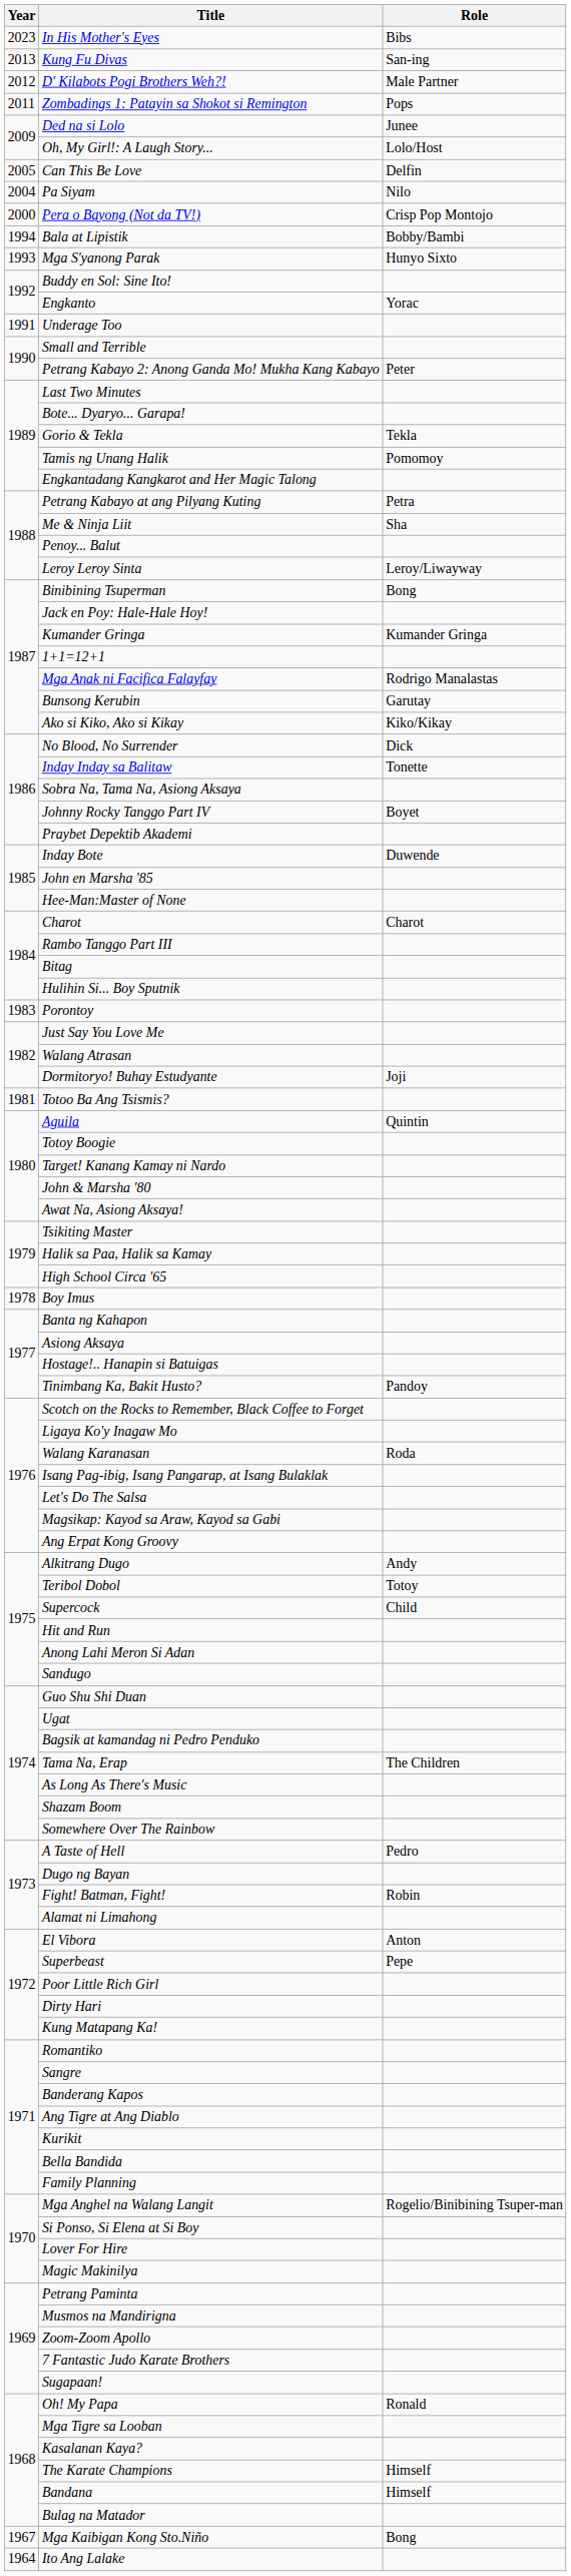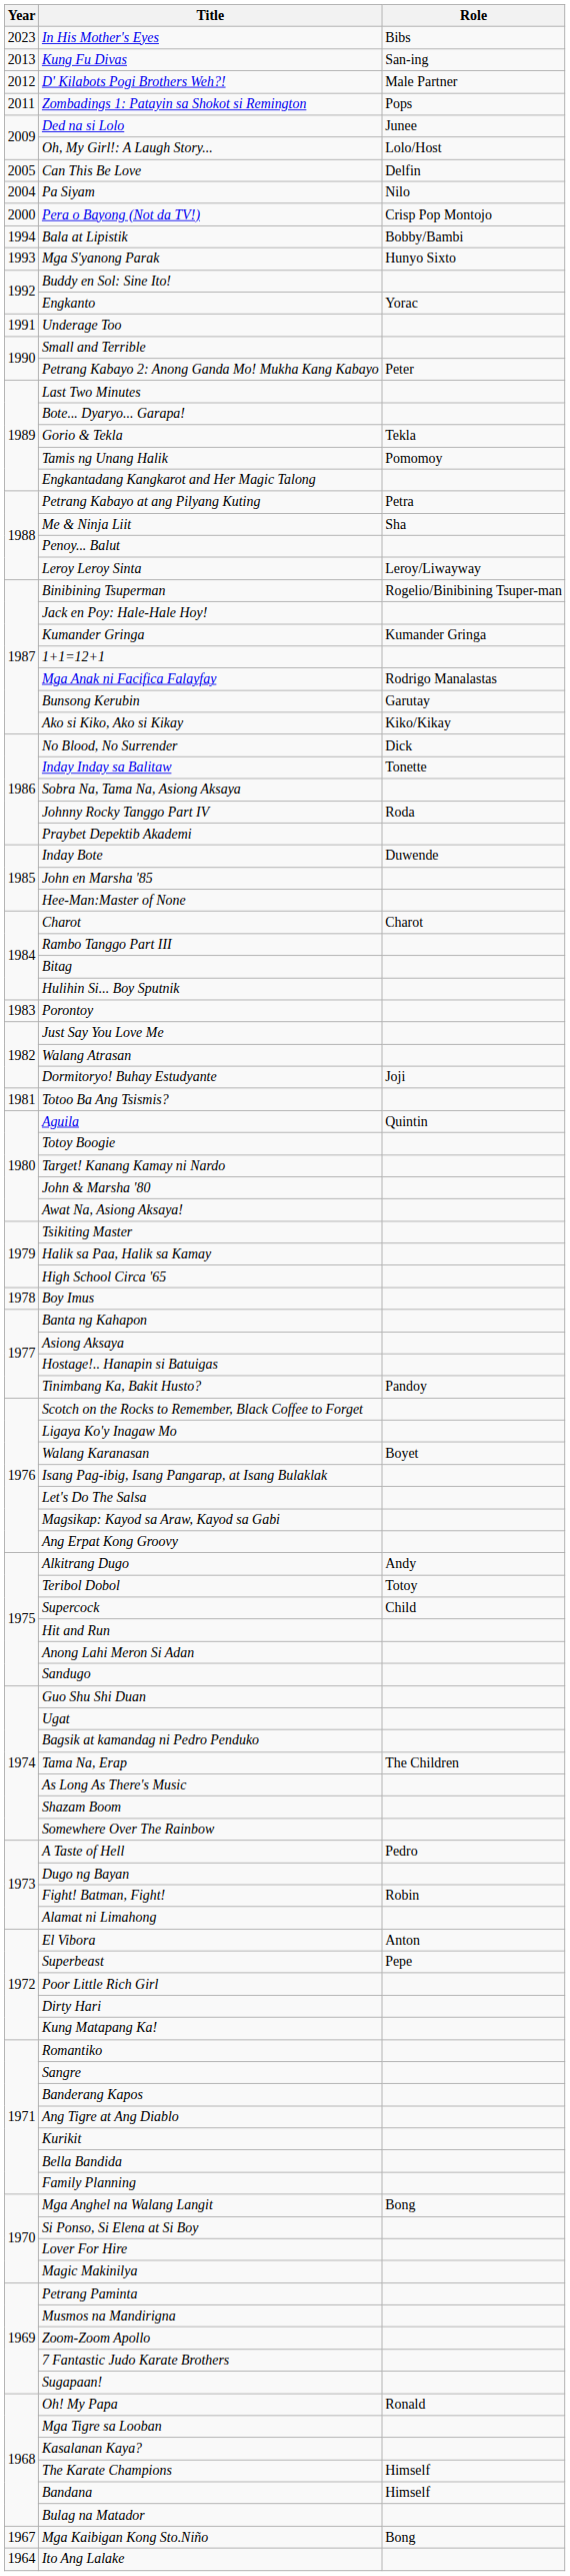 <table class="wikitable sortable">
 <tr>
 <th>Year</th>
 <th>Title</th>
 <th>Role</th>
 </tr>
 <tr>
 <td>2023</td>
 <td><em><a href='#'>In His Mother's Eyes</a></em></td>
 <td>Bibs</td>
 </tr>
 <tr>
 <td>2013</td>
 <td><em><a href='#'>Kung Fu Divas</a></em></td>
 <td>San-ing</td>
 </tr>
 <tr>
 <td>2012</td>
 <td><em><a href='#'>D' Kilabots Pogi Brothers Weh?!</a></em></td>
 <td>Male Partner</td>
 </tr>
 <tr>
 <td>2011</td>
 <td><em><a href='#'>Zombadings 1: Patayin sa Shokot si Remington</a></em></td>
 <td>Pops</td>
 </tr>
 <tr>
 <td rowspan="2">2009</td>
 <td><em><a href='#'>Ded na si Lolo</a></em></td>
 <td>Junee</td>
 </tr>
 <tr>
 <td><em>Oh, My Girl!: A Laugh Story...</em></td>
 <td>Lolo/Host</td>
 </tr>
 <tr>
 <td>2005</td>
 <td><em>Can This Be Love</em></td>
 <td>Delfin</td>
 </tr>
 <tr>
 <td>2004</td>
 <td><em>Pa Siyam</em></td>
 <td>Nilo</td>
 </tr>
 <tr>
 <td>2000</td>
 <td><em><a href='#'>Pera o Bayong (Not da TV!)</a></em></td>
 <td>Crisp Pop Montojo</td>
 </tr>
 <tr>
 <td>1994</td>
 <td><em>Bala at Lipistik</em></td>
 <td>Bobby/Bambi</td>
 </tr>
 <tr>
 <td>1993</td>
 <td><em>Mga S'yanong Parak</em></td>
 <td>Hunyo Sixto</td>
 </tr>
 <tr>
 <td rowspan="2">1992</td>
 <td><em>Buddy en Sol: Sine Ito!</em></td>
 <td></td>
 </tr>
 <tr>
 <td><em>Engkanto</em></td>
 <td>Yorac</td>
 </tr>
 <tr>
 <td>1991</td>
 <td><em>Underage Too</em></td>
 <td></td>
 </tr>
 <tr>
 <td rowspan="2">1990</td>
 <td><em>Small and Terrible</em></td>
 <td></td>
 </tr>
 <tr>
 <td><em>Petrang Kabayo 2: Anong Ganda Mo! Mukha Kang Kabayo</em></td>
 <td>Peter</td>
 </tr>
 <tr>
 <td rowspan="5">1989</td>
 <td><em>Last Two Minutes</em></td>
 <td></td>
 </tr>
 <tr>
 <td><em>Bote... Dyaryo... Garapa!</em></td>
 <td></td>
 </tr>
 <tr>
 <td><em>Gorio & Tekla</em></td>
 <td>Tekla</td>
 </tr>
 <tr>
 <td><em>Tamis ng Unang Halik</em></td>
 <td>Pomomoy</td>
 </tr>
 <tr>
 <td><em>Engkantadang Kangkarot and Her Magic Talong</em></td>
 <td></td>
 </tr>
 <tr>
 <td rowspan="4">1988</td>
 <td><em>Petrang Kabayo at ang Pilyang Kuting</em></td>
 <td>Petra</td>
 </tr>
 <tr>
 <td><em>Me & Ninja Liit</em></td>
 <td>Sha</td>
 </tr>
 <tr>
 <td><em>Penoy... Balut</em></td>
 <td></td>
 </tr>
 <tr>
 <td><em>Leroy Leroy Sinta</em></td>
 <td>Leroy/Liwayway</td>
 </tr>
 <tr>
 <td rowspan="7">1987</td>
 <td><em>Binibining Tsuperman</em></td>
-<td>Bong</td>
+<td>Rogelio/Binibining Tsuper-man</td>
 </tr>
 <tr>
 <td><em>Jack en Poy: Hale-Hale Hoy!</em></td>
 <td></td>
 </tr>
 <tr>
 <td><em>Kumander Gringa</em></td>
 <td>Kumander Gringa</td>
 </tr>
 <tr>
 <td><em>1+1=12+1</em></td>
 <td></td>
 </tr>
 <tr>
 <td><em><a href='#'>Mga Anak ni Facifica Falayfay</a></em></td>
 <td>Rodrigo Manalastas</td>
 </tr>
 <tr>
 <td><em>Bunsong Kerubin</em></td>
 <td>Garutay</td>
 </tr>
 <tr>
 <td><em>Ako si Kiko, Ako si Kikay</em></td>
 <td>Kiko/Kikay</td>
 </tr>
 <tr>
 <td rowspan="5">1986</td>
 <td><em>No Blood, No Surrender</em></td>
 <td>Dick</td>
 </tr>
 <tr>
 <td><em><a href='#'>Inday Inday sa Balitaw</a></em></td>
 <td>Tonette</td>
 </tr>
 <tr>
 <td><em>Sobra Na, Tama Na, Asiong Aksaya</em></td>
 <td></td>
 </tr>
 <tr>
 <td><em>Johnny Rocky Tanggo Part IV</em></td>
-<td>Boyet</td>
+<td>Roda</td>
 </tr>
 <tr>
 <td><em>Praybet Depektib Akademi</em></td>
 <td></td>
 </tr>
 <tr>
 <td rowspan="3">1985</td>
 <td><em>Inday Bote</em></td>
 <td>Duwende</td>
 </tr>
 <tr>
 <td><em>John en Marsha '85</em></td>
 <td></td>
 </tr>
 <tr>
 <td><em>Hee-Man:Master of None</em></td>
 <td></td>
 </tr>
 <tr>
 <td rowspan="4">1984</td>
 <td><em>Charot</em></td>
 <td>Charot</td>
 </tr>
 <tr>
 <td><em>Rambo Tanggo Part III</em></td>
 <td></td>
 </tr>
 <tr>
 <td><em>Bitag</em></td>
 <td></td>
 </tr>
 <tr>
 <td><em>Hulihin Si... Boy Sputnik</em></td>
 <td></td>
 </tr>
 <tr>
 <td>1983</td>
 <td><em>Porontoy</em></td>
 <td></td>
 </tr>
 <tr>
 <td rowspan="3">1982</td>
 <td><em>Just Say You Love Me</em></td>
 <td></td>
 </tr>
 <tr>
 <td><em>Walang Atrasan</em></td>
 <td></td>
 </tr>
 <tr>
 <td><em>Dormitoryo! Buhay Estudyante</em></td>
 <td>Joji</td>
 </tr>
 <tr>
 <td>1981</td>
 <td><em>Totoo Ba Ang Tsismis?</em></td>
 <td></td>
 </tr>
 <tr>
 <td rowspan="5">1980</td>
 <td><em><a href='#'>Aguila</a></em></td>
 <td>Quintin</td>
 </tr>
 <tr>
 <td><em>Totoy Boogie</em></td>
 <td></td>
 </tr>
 <tr>
 <td><em>Target! Kanang Kamay ni Nardo</em></td>
 <td></td>
 </tr>
 <tr>
 <td><em>John & Marsha '80</em></td>
 <td></td>
 </tr>
 <tr>
 <td><em>Awat Na, Asiong Aksaya!</em></td>
 <td></td>
 </tr>
 <tr>
 <td rowspan="3">1979</td>
 <td><em>Tsikiting Master</em></td>
 <td></td>
 </tr>
 <tr>
 <td><em>Halik sa Paa, Halik sa Kamay</em></td>
 <td></td>
 </tr>
 <tr>
 <td><em>High School Circa '65</em></td>
 <td></td>
 </tr>
 <tr>
 <td>1978</td>
 <td><em>Boy Imus</em></td>
 <td></td>
 </tr>
 <tr>
 <td rowspan="4">1977</td>
 <td><em>Banta ng Kahapon</em></td>
 <td></td>
 </tr>
 <tr>
 <td><em>Asiong Aksaya</em></td>
 <td></td>
 </tr>
 <tr>
 <td><em>Hostage!.. Hanapin si Batuigas</em></td>
 <td></td>
 </tr>
 <tr>
 <td><em>Tinimbang Ka, Bakit Husto?</em></td>
 <td>Pandoy</td>
 </tr>
 <tr>
 <td rowspan="7">1976</td>
 <td><em>Scotch on the Rocks to Remember, Black Coffee to Forget</em></td>
 <td></td>
 </tr>
 <tr>
 <td><em>Ligaya Ko'y Inagaw Mo</em></td>
 <td></td>
 </tr>
 <tr>
 <td><em>Walang Karanasan</em></td>
-<td>Roda</td>
+<td>Boyet</td>
 </tr>
 <tr>
 <td><em>Isang Pag-ibig, Isang Pangarap, at Isang Bulaklak</em></td>
 <td></td>
 </tr>
 <tr>
 <td><em>Let's Do The Salsa</em></td>
 <td></td>
 </tr>
 <tr>
 <td><em>Magsikap: Kayod sa Araw, Kayod sa Gabi</em></td>
 <td></td>
 </tr>
 <tr>
 <td><em>Ang Erpat Kong Groovy</em></td>
 <td></td>
 </tr>
 <tr>
 <td rowspan="6">1975</td>
 <td><em>Alkitrang Dugo</em></td>
 <td>Andy</td>
 </tr>
 <tr>
 <td><em>Teribol Dobol</em></td>
 <td>Totoy</td>
 </tr>
 <tr>
 <td><em>Supercock</em></td>
 <td>Child</td>
 </tr>
 <tr>
 <td><em>Hit and Run</em></td>
 <td></td>
 </tr>
 <tr>
 <td><em>Anong Lahi Meron Si Adan</em></td>
 <td></td>
 </tr>
 <tr>
 <td><em>Sandugo</em></td>
 <td></td>
 </tr>
 <tr>
 <td rowspan="7">1974</td>
 <td><em>Guo Shu Shi Duan</em></td>
 <td></td>
 </tr>
 <tr>
 <td><em>Ugat</em></td>
 <td></td>
 </tr>
 <tr>
 <td><em>Bagsik at kamandag ni Pedro Penduko</em></td>
 <td></td>
 </tr>
 <tr>
 <td><em>Tama Na, Erap</em></td>
 <td>The Children</td>
 </tr>
 <tr>
 <td><em>As Long As There's Music</em></td>
 <td></td>
 </tr>
 <tr>
 <td><em>Shazam Boom</em></td>
 <td></td>
 </tr>
 <tr>
 <td><em>Somewhere Over The Rainbow</em></td>
 <td></td>
 </tr>
 <tr>
 <td rowspan="4">1973</td>
 <td><em>A Taste of Hell</em></td>
 <td>Pedro</td>
 </tr>
 <tr>
 <td><em>Dugo ng Bayan</em></td>
 <td></td>
 </tr>
 <tr>
 <td><em>Fight! Batman, Fight!</em></td>
 <td>Robin</td>
 </tr>
 <tr>
 <td><em>Alamat ni Limahong</em></td>
 <td></td>
 </tr>
 <tr>
 <td rowspan="5">1972</td>
 <td><em>El Vibora</em></td>
 <td>Anton</td>
 </tr>
 <tr>
 <td><em>Superbeast</em></td>
 <td>Pepe</td>
 </tr>
 <tr>
 <td><em>Poor Little Rich Girl</em></td>
 <td></td>
 </tr>
 <tr>
 <td><em>Dirty Hari</em></td>
 <td></td>
 </tr>
 <tr>
 <td><em>Kung Matapang Ka!</em></td>
 <td></td>
 </tr>
 <tr>
 <td rowspan="7">1971</td>
 <td><em>Romantiko</em></td>
 <td></td>
 </tr>
 <tr>
 <td><em>Sangre</em></td>
 <td></td>
 </tr>
 <tr>
 <td><em>Banderang Kapos</em></td>
 <td></td>
 </tr>
 <tr>
 <td><em>Ang Tigre at Ang Diablo</em></td>
 <td></td>
 </tr>
 <tr>
 <td><em>Kurikit</em></td>
 <td></td>
 </tr>
 <tr>
 <td><em>Bella Bandida</em></td>
 <td></td>
 </tr>
 <tr>
 <td><em>Family Planning</em></td>
 <td></td>
 </tr>
 <tr>
 <td rowspan="4">1970</td>
 <td><em>Mga Anghel na Walang Langit</em></td>
-<td>Rogelio/Binibining Tsuper-man</td>
+<td>Bong</td>
 </tr>
 <tr>
 <td><em>Si Ponso, Si Elena at Si Boy</em></td>
 <td></td>
 </tr>
 <tr>
 <td><em>Lover For Hire</em></td>
 <td></td>
 </tr>
 <tr>
 <td><em>Magic Makinilya</em></td>
 <td></td>
 </tr>
 <tr>
 <td rowspan="5">1969</td>
 <td><em>Petrang Paminta</em></td>
 <td></td>
 </tr>
 <tr>
 <td><em>Musmos na Mandirigna</em></td>
 <td></td>
 </tr>
 <tr>
 <td><em>Zoom-Zoom Apollo</em></td>
 <td></td>
 </tr>
 <tr>
 <td><em>7 Fantastic Judo Karate Brothers</em></td>
 <td></td>
 </tr>
 <tr>
 <td><em>Sugapaan!</em></td>
 <td></td>
 </tr>
 <tr>
 <td rowspan="6">1968</td>
 <td><em>Oh! My Papa</em></td>
 <td>Ronald</td>
 </tr>
 <tr>
 <td><em>Mga Tigre sa Looban</em></td>
 <td></td>
 </tr>
 <tr>
 <td><em>Kasalanan Kaya?</em></td>
 <td></td>
 </tr>
 <tr>
 <td><em>The Karate Champions</em></td>
 <td>Himself</td>
 </tr>
 <tr>
 <td><em>Bandana</em></td>
 <td>Himself</td>
 </tr>
 <tr>
 <td><em>Bulag na Matador</em></td>
 <td></td>
 </tr>
 <tr>
 <td>1967</td>
 <td><em>Mga Kaibigan Kong Sto.Niño</em></td>
 <td>Bong</td>
 </tr>
 <tr>
 <td>1964</td>
 <td><em>Ito Ang Lalake</em></td>
 <td></td>
 </tr>
 </table>
